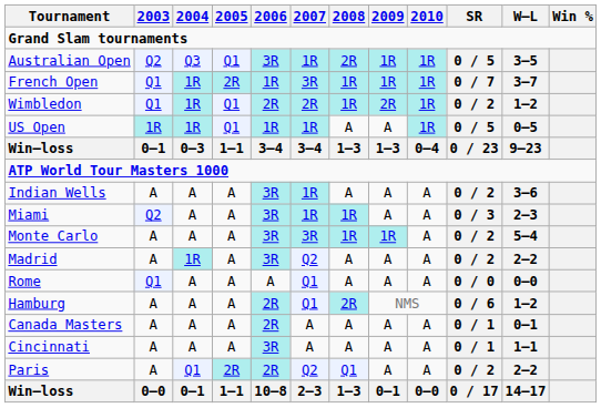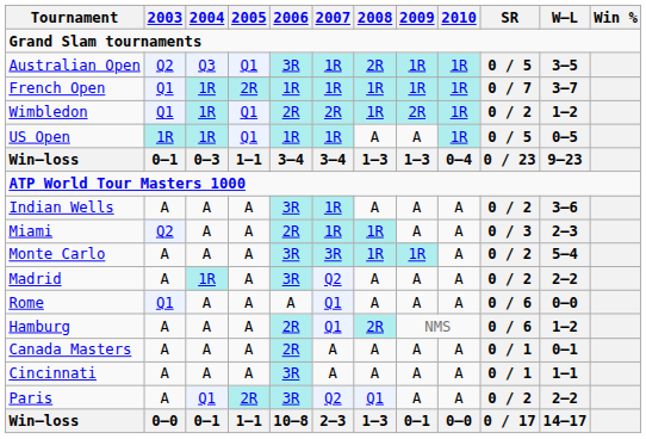 <table class="wikitable" style="text-align:center;">
 <tr>
 <th>Tournament</th>
 <th><a href='#'>2003</a></th>
 <th><a href='#'>2004</a></th>
 <th><a href='#'>2005</a></th>
 <th><a href='#'>2006</a></th>
 <th><a href='#'>2007</a></th>
 <th><a href='#'>2008</a></th>
 <th><a href='#'>2009</a></th>
 <th><a href='#'>2010</a></th>
 <th>SR</th>
 <th>W–L</th>
 <th>Win %</th>
 </tr>
 <tr>
 <td colspan="17" style="text-align:left;"><strong>Grand Slam tournaments</strong></td>
 </tr>
 <tr>
 <td align=left><a href='#'>Australian Open</a></td>
 <td bgcolor=ecf2ff><a href='#'>Q2</a></td>
 <td bgcolor=ecf2ff><a href='#'>Q3</a></td>
 <td bgcolor=ecf2ff><a href='#'>Q1</a></td>
 <td bgcolor=afeeee><a href='#'>3R</a></td>
 <td bgcolor=afeeee><a href='#'>1R</a></td>
 <td bgcolor=afeeee><a href='#'>2R</a></td>
 <td bgcolor=afeeee><a href='#'>1R</a></td>
 <td bgcolor=afeeee><a href='#'>1R</a></td>
 <th>0 / 5</th>
 <th>3–5</th>
 <th></th>
 </tr>
 <tr>
 <td align=left><a href='#'>French Open</a></td>
 <td bgcolor=ecf2ff><a href='#'>Q1</a></td>
 <td bgcolor=afeeee><a href='#'>1R</a></td>
 <td bgcolor=afeeee><a href='#'>2R</a></td>
 <td bgcolor=afeeee><a href='#'>1R</a></td>
-<td bgcolor=afeeee><a href='#'>3R</a></td>
+<td bgcolor=afeeee><a href='#'>1R</a></td>
 <td bgcolor=afeeee><a href='#'>1R</a></td>
 <td bgcolor=afeeee><a href='#'>1R</a></td>
 <td bgcolor=afeeee><a href='#'>1R</a></td>
 <th>0 / 7</th>
 <th>3–7</th>
 <th></th>
 </tr>
 <tr>
 <td align=left><a href='#'>Wimbledon</a></td>
 <td bgcolor=ecf2ff><a href='#'>Q1</a></td>
 <td bgcolor=afeeee><a href='#'>1R</a></td>
 <td bgcolor=ecf2ff><a href='#'>Q1</a></td>
 <td bgcolor=afeeee><a href='#'>2R</a></td>
 <td bgcolor=afeeee><a href='#'>2R</a></td>
 <td bgcolor=afeeee><a href='#'>1R</a></td>
 <td bgcolor=afeeee><a href='#'>2R</a></td>
 <td bgcolor=afeeee><a href='#'>1R</a></td>
 <th>0 / 2</th>
 <th>1–2</th>
 <th></th>
 </tr>
 <tr>
 <td align=left><a href='#'>US Open</a></td>
 <td bgcolor=afeeee><a href='#'>1R</a></td>
 <td bgcolor=afeeee><a href='#'>1R</a></td>
 <td bgcolor=ecf2ff><a href='#'>Q1</a></td>
 <td bgcolor=afeeee><a href='#'>1R</a></td>
 <td bgcolor=afeeee><a href='#'>1R</a></td>
 <td>A</td>
 <td>A</td>
 <td bgcolor=afeeee><a href='#'>1R</a></td>
 <th>0 / 5</th>
 <th>0–5</th>
 <th></th>
 </tr>
 <tr>
 <th style=text-align:left>Win–loss</th>
 <th>0–1</th>
 <th>0–3</th>
 <th>1–1</th>
 <th>3–4</th>
 <th>3–4</th>
 <th>1–3</th>
 <th>1–3</th>
 <th>0–4</th>
 <th>0 / 23</th>
 <th>9–23</th>
 <th></th>
 </tr>
 <tr>
 <td colspan=20 style=text-align:left><strong><a href='#'>ATP World Tour Masters 1000</a></strong></td>
 </tr>
 <tr>
 <td align=left><a href='#'>Indian Wells</a></td>
 <td>A</td>
 <td>A</td>
 <td>A</td>
 <td bgcolor=afeeee><a href='#'>3R</a></td>
 <td bgcolor=afeeee><a href='#'>1R</a></td>
 <td>A</td>
 <td>A</td>
 <td>A</td>
 <th>0 / 2</th>
 <th>3–6</th>
 <th></th>
 </tr>
 <tr>
 <td align=left><a href='#'>Miami</a></td>
 <td bgcolor=ecf2ff><a href='#'>Q2</a></td>
 <td>A</td>
 <td>A</td>
-<td bgcolor=afeeee><a href='#'>3R</a></td>
+<td bgcolor=afeeee><a href='#'>2R</a></td>
 <td bgcolor=afeeee><a href='#'>1R</a></td>
 <td bgcolor=afeeee><a href='#'>1R</a></td>
 <td>A</td>
 <td>A</td>
 <th>0 / 3</th>
 <th>2–3</th>
 <th></th>
 </tr>
 <tr>
 <td align=left><a href='#'>Monte Carlo</a></td>
 <td>A</td>
 <td>A</td>
 <td>A</td>
 <td bgcolor=afeeee><a href='#'>3R</a></td>
 <td bgcolor=afeeee><a href='#'>3R</a></td>
 <td bgcolor=afeeee><a href='#'>1R</a></td>
 <td bgcolor=afeeee><a href='#'>1R</a></td>
 <td>A</td>
 <th>0 / 2</th>
 <th>5–4</th>
 <th></th>
 </tr>
 <tr>
 <td align=left><a href='#'>Madrid</a></td>
 <td>A</td>
 <td bgcolor=afeeee><a href='#'>1R</a></td>
 <td>A</td>
 <td bgcolor=afeeee><a href='#'>3R</a></td>
 <td bgcolor=ecf2ff><a href='#'>Q2</a></td>
 <td>A</td>
 <td>A</td>
 <td>A</td>
 <th>0 / 2</th>
 <th>2–2</th>
 <th></th>
 </tr>
 <tr>
 <td align=left><a href='#'>Rome</a></td>
 <td bgcolor=ecf2ff><a href='#'>Q1</a></td>
 <td>A</td>
 <td>A</td>
 <td>A</td>
 <td bgcolor=ecf2ff><a href='#'>Q1</a></td>
 <td>A</td>
 <td>A</td>
 <td>A</td>
-<th>0 / 0</th>
+<th>0 / 6</th>
 <th>0–0</th>
 <th></th>
 </tr>
 <tr>
 <td align=left><a href='#'>Hamburg</a></td>
 <td>A</td>
 <td>A</td>
 <td>A</td>
 <td bgcolor=afeeee><a href='#'>2R</a></td>
 <td bgcolor=ecf2ff><a href='#'>Q1</a></td>
 <td bgcolor=afeeee><a href='#'>2R</a></td>
 <td colspan=2 style=color:#767676>NMS</td>
 <th>0 / 6</th>
 <th>1–2</th>
 <th></th>
 </tr>
 <tr>
 <td align=left><a href='#'>Canada Masters</a></td>
 <td>A</td>
 <td>A</td>
 <td>A</td>
 <td bgcolor=afeeee><a href='#'>2R</a></td>
 <td>A</td>
 <td>A</td>
 <td>A</td>
 <td>A</td>
 <th>0 / 1</th>
 <th>0–1</th>
 <th></th>
 </tr>
 <tr>
 <td align=left><a href='#'>Cincinnati</a></td>
 <td>A</td>
 <td>A</td>
 <td>A</td>
 <td bgcolor=afeeee><a href='#'>3R</a></td>
 <td>A</td>
 <td>A</td>
 <td>A</td>
 <td>A</td>
 <th>0 / 1</th>
 <th>1–1</th>
 <th></th>
 </tr>
 <tr>
 <td align=left><a href='#'>Paris</a></td>
 <td>A</td>
 <td bgcolor=ecf2ff><a href='#'>Q1</a></td>
 <td bgcolor=afeeee><a href='#'>2R</a></td>
-<td bgcolor=afeeee><a href='#'>2R</a></td>
+<td bgcolor=afeeee><a href='#'>3R</a></td>
 <td bgcolor=ecf2ff><a href='#'>Q2</a></td>
 <td bgcolor=ecf2ff><a href='#'>Q1</a></td>
 <td>A</td>
 <td>A</td>
 <th>0 / 2</th>
 <th>2–2</th>
 <th></th>
 </tr>
 <tr>
 <th style=text-align:left>Win–loss</th>
 <th>0–0</th>
 <th>0–1</th>
 <th>1–1</th>
 <th>10–8</th>
 <th>2–3</th>
 <th>1–3</th>
 <th>0–1</th>
 <th>0–0</th>
 <th>0 / 17</th>
 <th>14–17</th>
 <th></th>
 </tr>
 </table>
